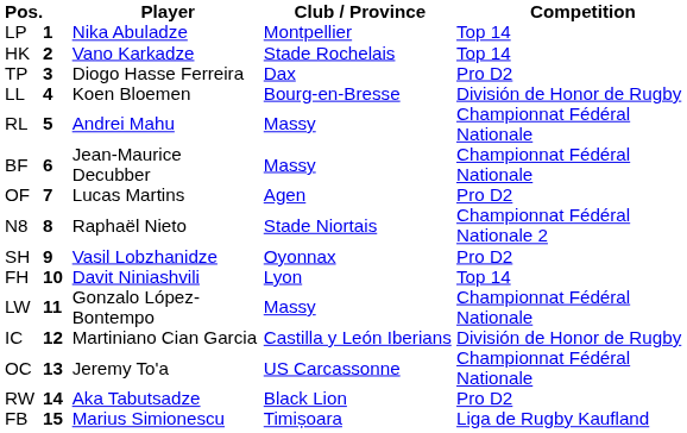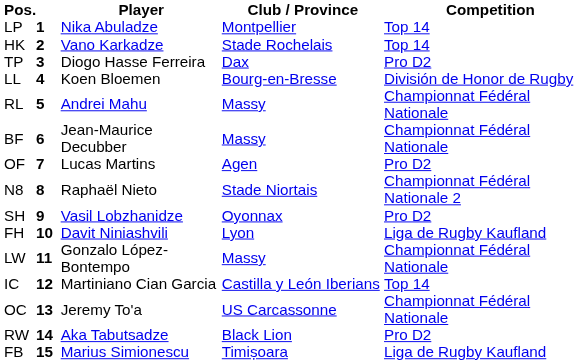 <table cellspacing="0" cellpadding="0">
 <tr>
 <th width="30">Pos.</th>
 <th width="30"></th>
 <th width="210">Player</th>
 <th width="210">Club / Province</th>
 <th width="290">Competition</th>
 </tr>
 <tr>
 <td>LP</td>
 <td><strong>1</strong></td>
 <td> <a href='#'>Nika Abuladze</a></td>
 <td> <a href='#'>Montpellier</a></td>
 <td> <a href='#'>Top 14</a></td>
 </tr>
 <tr>
 <td>HK</td>
 <td><strong>2</strong></td>
 <td> <a href='#'>Vano Karkadze</a></td>
 <td> <a href='#'>Stade Rochelais</a></td>
 <td> <a href='#'>Top 14</a></td>
 </tr>
 <tr>
 <td>TP</td>
 <td><strong>3</strong></td>
 <td> Diogo Hasse Ferreira</td>
 <td> <a href='#'>Dax</a></td>
 <td> <a href='#'>Pro D2</a></td>
 </tr>
 <tr>
 <td>LL</td>
 <td><strong>4</strong></td>
 <td> Koen Bloemen</td>
 <td> <a href='#'>Bourg-en-Bresse</a></td>
 <td> <a href='#'>División de Honor de Rugby</a></td>
 </tr>
 <tr>
 <td>RL</td>
 <td><strong>5</strong></td>
 <td> <a href='#'>Andrei Mahu</a></td>
 <td> <a href='#'>Massy</a></td>
 <td> <a href='#'>Championnat Fédéral Nationale</a></td>
 </tr>
 <tr>
 <td>BF</td>
 <td><strong>6</strong></td>
 <td> Jean-Maurice Decubber</td>
 <td> <a href='#'>Massy</a></td>
 <td> <a href='#'>Championnat Fédéral Nationale</a></td>
 </tr>
 <tr>
 <td>OF</td>
 <td><strong>7</strong></td>
 <td> Lucas Martins</td>
 <td> <a href='#'>Agen</a></td>
 <td> <a href='#'>Pro D2</a></td>
 </tr>
 <tr>
 <td>N8</td>
 <td><strong>8</strong></td>
 <td> Raphaël Nieto</td>
 <td> <a href='#'>Stade Niortais</a></td>
 <td> <a href='#'>Championnat Fédéral Nationale 2</a></td>
 </tr>
 <tr>
 <td>SH</td>
 <td><strong>9</strong></td>
 <td> <a href='#'>Vasil Lobzhanidze</a></td>
 <td> <a href='#'>Oyonnax</a></td>
 <td> <a href='#'>Pro D2</a></td>
 </tr>
 <tr>
 <td>FH</td>
 <td><strong>10</strong></td>
 <td> <a href='#'>Davit Niniashvili</a></td>
 <td> <a href='#'>Lyon</a></td>
-<td> <a href='#'>Top 14</a></td>
+<td> <a href='#'>Liga de Rugby Kaufland</a></td>
 </tr>
 <tr>
 <td>LW</td>
 <td><strong>11</strong></td>
 <td> Gonzalo López-Bontempo</td>
 <td> <a href='#'>Massy</a></td>
 <td> <a href='#'>Championnat Fédéral Nationale</a></td>
 </tr>
 <tr>
 <td>IC</td>
 <td><strong>12</strong></td>
 <td> Martiniano Cian Garcia</td>
 <td> <a href='#'>Castilla y León Iberians</a></td>
-<td> <a href='#'>División de Honor de Rugby</a></td>
+<td> <a href='#'>Top 14</a></td>
 </tr>
 <tr>
 <td>OC</td>
 <td><strong>13</strong></td>
 <td> Jeremy To'a</td>
 <td> <a href='#'>US Carcassonne</a></td>
 <td> <a href='#'>Championnat Fédéral Nationale</a></td>
 </tr>
 <tr>
 <td>RW</td>
 <td><strong>14</strong></td>
 <td> <a href='#'>Aka Tabutsadze</a></td>
 <td> <a href='#'>Black Lion</a></td>
 <td> <a href='#'>Pro D2</a></td>
 </tr>
 <tr>
 <td>FB</td>
 <td><strong>15</strong></td>
 <td> <a href='#'>Marius Simionescu</a></td>
 <td> <a href='#'>Timișoara</a></td>
 <td> <a href='#'>Liga de Rugby Kaufland</a></td>
 </tr>
 </table>
